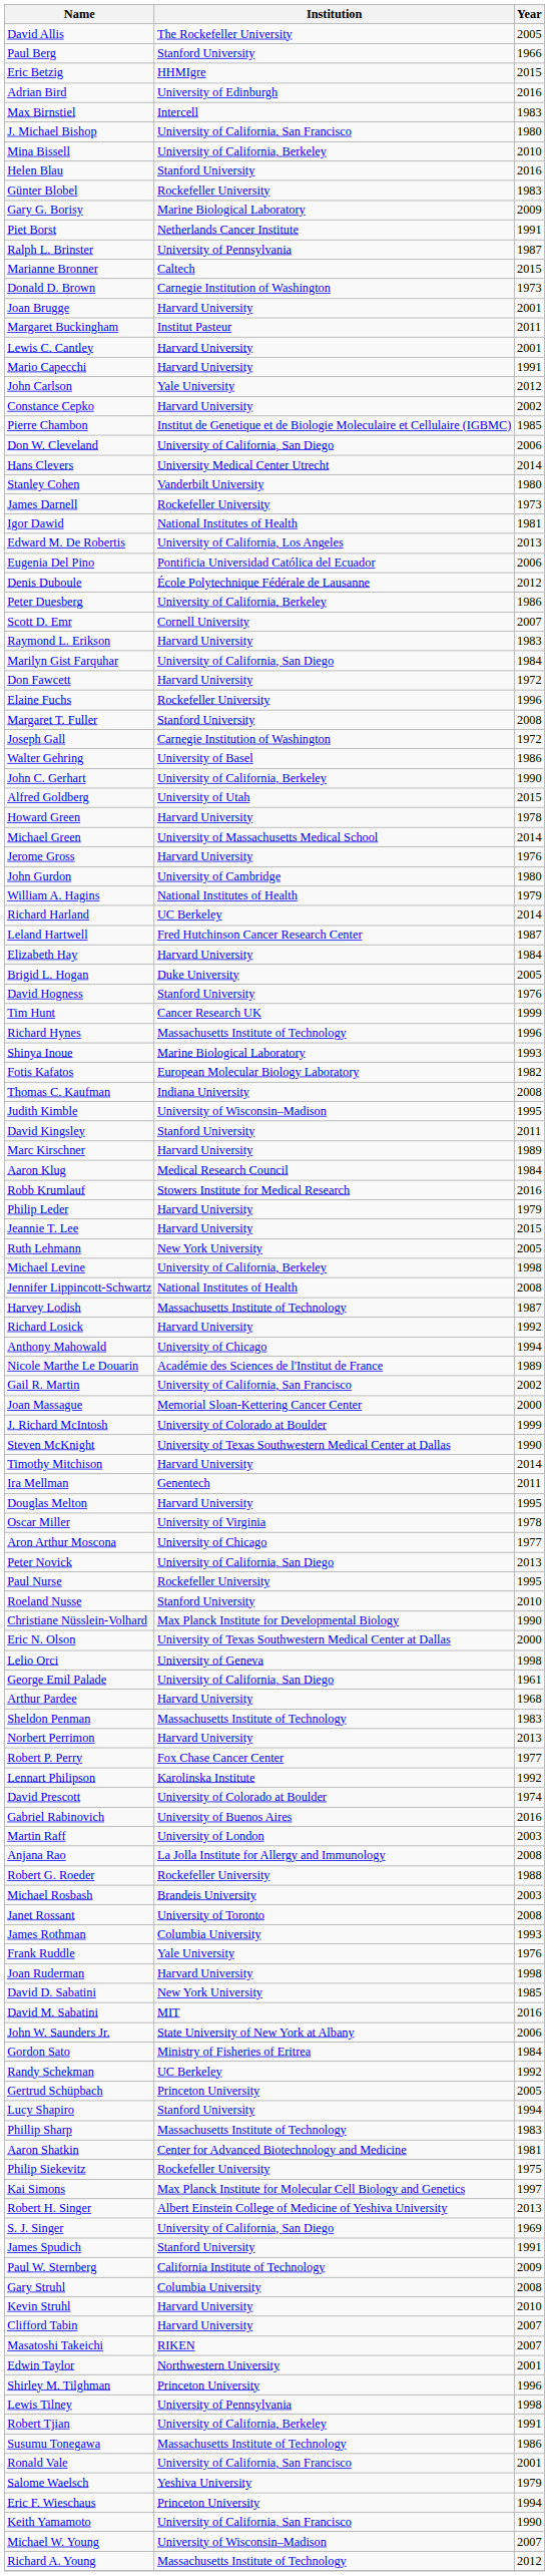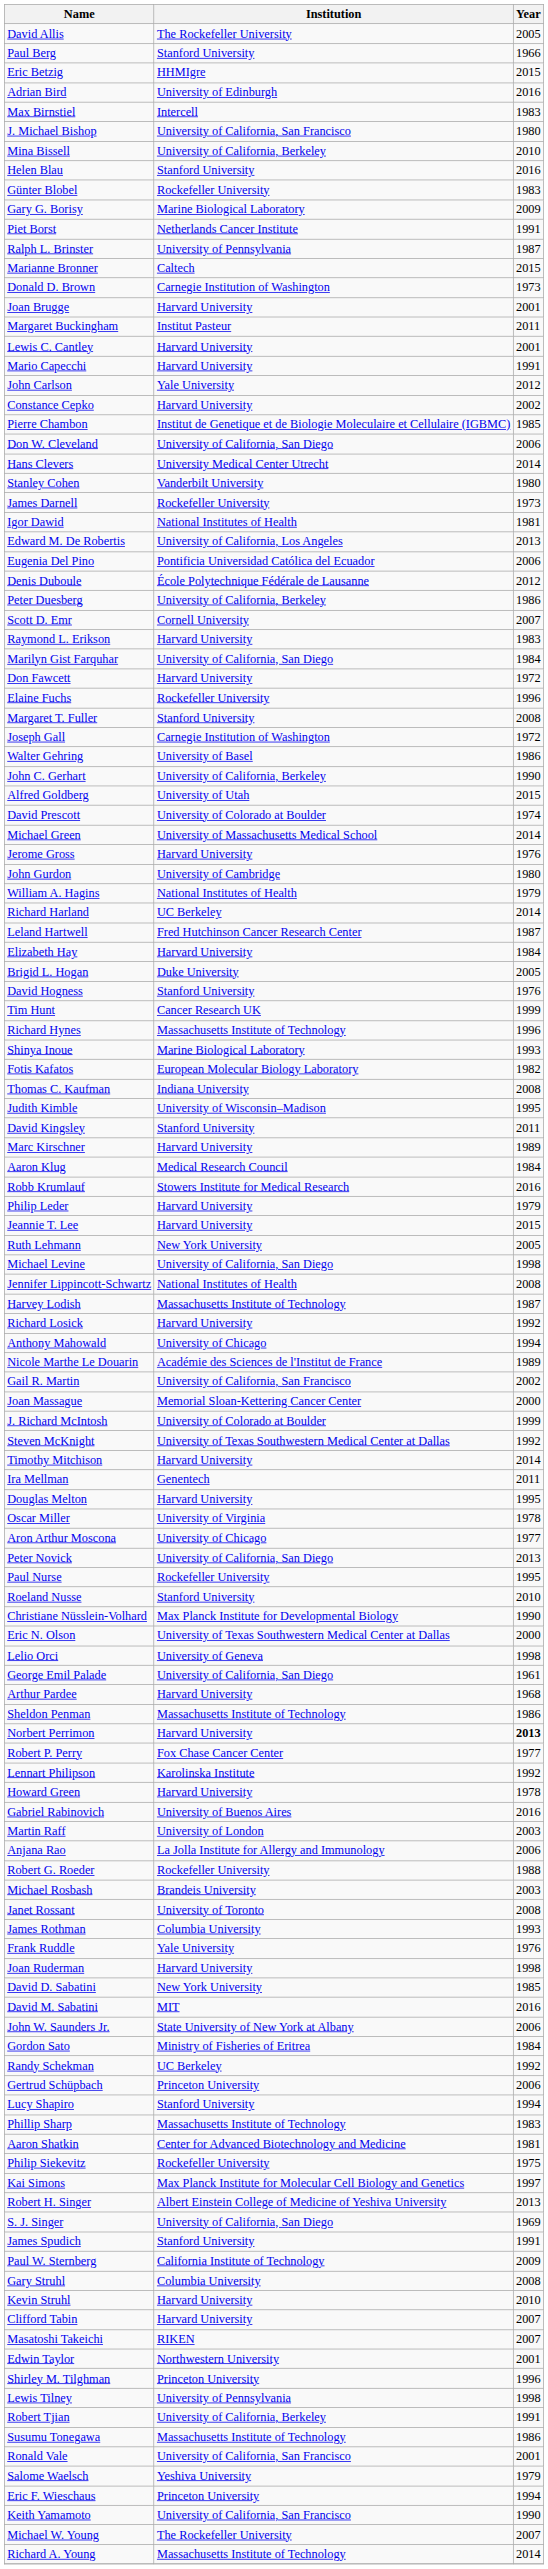 <table class="wikitable sortable">
 <tr>
 <th>Name</th>
 <th>Institution</th>
 <th>Year</th>
 </tr>
 <tr --->
 <td><a href='#'>David Allis</a></td>
 <td><a href='#'>The Rockefeller University</a></td>
 <td>2005</td>
 </tr>
 <tr --->
 <td><a href='#'>Paul Berg</a></td>
 <td><a href='#'>Stanford University</a></td>
 <td>1966</td>
 </tr>
 <tr>
 <td><a href='#'>Eric Betzig</a></td>
 <td><a href='#'>HHMIgre</a></td>
 <td>2015</td>
 </tr>
 <tr>
 <td><a href='#'>Adrian Bird</a></td>
 <td><a href='#'>University of Edinburgh</a></td>
 <td>2016</td>
 </tr>
 <tr --->
 <td><a href='#'>Max Birnstiel</a></td>
 <td><a href='#'>Intercell</a></td>
 <td>1983</td>
 </tr>
 <tr --->
 <td><a href='#'>J. Michael Bishop</a></td>
 <td><a href='#'>University of California, San Francisco</a></td>
 <td>1980</td>
 </tr>
 <tr --->
 <td><a href='#'>Mina Bissell</a></td>
 <td><a href='#'>University of California, Berkeley</a></td>
 <td>2010</td>
 </tr>
 <tr --->
 <td><a href='#'>Helen Blau</a></td>
 <td><a href='#'>Stanford University</a></td>
 <td>2016</td>
 </tr>
 <tr>
 <td><a href='#'>Günter Blobel</a></td>
 <td><a href='#'>Rockefeller University</a></td>
 <td>1983</td>
 </tr>
 <tr --->
 <td><a href='#'>Gary G. Borisy</a></td>
 <td><a href='#'>Marine Biological Laboratory</a></td>
 <td>2009</td>
 </tr>
 <tr --->
 <td><a href='#'>Piet Borst</a></td>
 <td><a href='#'>Netherlands Cancer Institute</a></td>
 <td>1991</td>
 </tr>
 <tr --->
 <td><a href='#'>Ralph L. Brinster</a></td>
 <td><a href='#'>University of Pennsylvania</a></td>
 <td>1987</td>
 </tr>
 <tr>
 <td><a href='#'>Marianne Bronner</a></td>
 <td><a href='#'>Caltech</a></td>
 <td>2015</td>
 </tr>
 <tr --->
 <td><a href='#'>Donald D. Brown</a></td>
 <td><a href='#'>Carnegie Institution of Washington</a></td>
 <td>1973</td>
 </tr>
 <tr --->
 <td><a href='#'>Joan Brugge</a></td>
 <td><a href='#'>Harvard University</a></td>
 <td>2001</td>
 </tr>
 <tr --->
 <td><a href='#'>Margaret Buckingham</a></td>
 <td><a href='#'>Institut Pasteur</a></td>
 <td>2011</td>
 </tr>
 <tr --->
 <td><a href='#'>Lewis C. Cantley</a></td>
 <td><a href='#'>Harvard University</a></td>
 <td>2001</td>
 </tr>
 <tr --->
 <td><a href='#'>Mario Capecchi</a></td>
 <td><a href='#'>Harvard University</a></td>
 <td>1991</td>
 </tr>
 <tr -->
 <td><a href='#'>John Carlson</a></td>
 <td><a href='#'>Yale University</a></td>
 <td>2012</td>
 </tr>
 <tr --->
 <td><a href='#'>Constance Cepko</a></td>
 <td><a href='#'>Harvard University</a></td>
 <td>2002</td>
 </tr>
 <tr --->
 <td><a href='#'>Pierre Chambon</a></td>
 <td><a href='#'>Institut de Genetique et de Biologie Moleculaire et Cellulaire (IGBMC)</a></td>
 <td>1985</td>
 </tr>
 <tr --->
 <td><a href='#'>Don W. Cleveland</a></td>
 <td><a href='#'>University of California, San Diego</a></td>
 <td>2006</td>
 </tr>
 <tr>
 <td><a href='#'>Hans Clevers</a></td>
 <td><a href='#'>University Medical Center Utrecht</a></td>
 <td>2014</td>
 </tr>
 <tr --->
 <td><a href='#'>Stanley Cohen</a></td>
 <td><a href='#'>Vanderbilt University</a></td>
 <td>1980</td>
 </tr>
 <tr --->
 <td><a href='#'>James Darnell</a></td>
 <td><a href='#'>Rockefeller University</a></td>
 <td>1973</td>
 </tr>
 <tr --->
 <td><a href='#'>Igor Dawid</a></td>
 <td><a href='#'>National Institutes of Health</a></td>
 <td>1981</td>
 </tr>
 <tr --->
 <td><a href='#'>Edward M. De Robertis</a></td>
 <td><a href='#'>University of California, Los Angeles</a></td>
 <td>2013</td>
 </tr>
 <tr --->
 <td><a href='#'>Eugenia Del Pino</a></td>
 <td><a href='#'>Pontificia Universidad Católica del Ecuador</a></td>
 <td>2006</td>
 </tr>
 <tr --->
 <td><a href='#'>Denis Duboule</a></td>
 <td><a href='#'>École Polytechnique Fédérale de Lausanne</a></td>
 <td>2012</td>
 </tr>
 <tr --->
 <td><a href='#'>Peter Duesberg</a></td>
 <td><a href='#'>University of California, Berkeley</a></td>
 <td>1986</td>
 </tr>
 <tr --->
 <td><a href='#'>Scott D. Emr</a></td>
 <td><a href='#'>Cornell University</a></td>
 <td>2007</td>
 </tr>
 <tr --->
 <td><a href='#'>Raymond L. Erikson</a></td>
 <td><a href='#'>Harvard University</a></td>
 <td>1983</td>
 </tr>
 <tr --->
 <td><a href='#'>Marilyn Gist Farquhar</a></td>
 <td><a href='#'>University of California, San Diego</a></td>
 <td>1984</td>
 </tr>
 <tr --->
 <td><a href='#'>Don Fawcett</a></td>
 <td><a href='#'>Harvard University</a></td>
 <td>1972</td>
 </tr>
 <tr --->
 <td><a href='#'>Elaine Fuchs</a></td>
 <td><a href='#'>Rockefeller University</a></td>
 <td>1996</td>
 </tr>
 <tr --->
 <td><a href='#'>Margaret T. Fuller</a></td>
 <td><a href='#'>Stanford University</a></td>
 <td>2008</td>
 </tr>
 <tr --->
 <td><a href='#'>Joseph Gall</a></td>
 <td><a href='#'>Carnegie Institution of Washington</a></td>
 <td>1972</td>
 </tr>
 <tr --->
 <td><a href='#'>Walter Gehring</a></td>
 <td><a href='#'>University of Basel</a></td>
 <td>1986</td>
 </tr>
 <tr --->
 <td><a href='#'>John C. Gerhart</a></td>
 <td><a href='#'>University of California, Berkeley</a></td>
 <td>1990</td>
 </tr>
 <tr --->
 <td><a href='#'>Alfred Goldberg</a></td>
 <td><a href='#'>University of Utah</a></td>
 <td>2015</td>
 </tr>
-<tr>
-<td><a href='#'>Howard Green</a></td>
-<td><a href='#'>Harvard University</a></td>
-<td>1978</td>
+<tr --->
+<td><a href='#'>David Prescott</a></td>
+<td><a href='#'>University of Colorado at Boulder</a></td>
+<td>1974</td>
 </tr>
 <tr --->
 <td><a href='#'>Michael Green</a></td>
 <td><a href='#'>University of Massachusetts Medical School</a></td>
 <td>2014</td>
 </tr>
 <tr>
 <td><a href='#'>Jerome Gross</a></td>
 <td><a href='#'>Harvard University</a></td>
 <td>1976</td>
 </tr>
 <tr --->
 <td><a href='#'>John Gurdon</a></td>
 <td><a href='#'>University of Cambridge</a></td>
 <td>1980</td>
 </tr>
 <tr --->
 <td><a href='#'>William A. Hagins</a></td>
 <td><a href='#'>National Institutes of Health</a></td>
 <td>1979</td>
 </tr>
 <tr --->
 <td><a href='#'>Richard Harland</a></td>
 <td><a href='#'>UC Berkeley</a></td>
 <td>2014</td>
 </tr>
 <tr>
 <td><a href='#'>Leland Hartwell</a></td>
 <td><a href='#'>Fred Hutchinson Cancer Research Center</a></td>
 <td>1987</td>
 </tr>
 <tr --->
 <td><a href='#'>Elizabeth Hay</a></td>
 <td><a href='#'>Harvard University</a></td>
 <td>1984</td>
 </tr>
 <tr --->
 <td><a href='#'>Brigid L. Hogan</a></td>
 <td><a href='#'>Duke University</a></td>
 <td>2005</td>
 </tr>
 <tr --->
 <td><a href='#'>David Hogness</a></td>
 <td><a href='#'>Stanford University</a></td>
 <td>1976</td>
 </tr>
 <tr --->
 <td><a href='#'>Tim Hunt</a></td>
 <td><a href='#'>Cancer Research UK</a></td>
 <td>1999</td>
 </tr>
 <tr --->
 <td><a href='#'>Richard Hynes</a></td>
 <td><a href='#'>Massachusetts Institute of Technology</a></td>
 <td>1996</td>
 </tr>
 <tr --->
 <td><a href='#'>Shinya Inoue</a></td>
 <td><a href='#'>Marine Biological Laboratory</a></td>
 <td>1993</td>
 </tr>
 <tr --->
 <td><a href='#'>Fotis Kafatos</a></td>
 <td><a href='#'>European Molecular Biology Laboratory</a></td>
 <td>1982</td>
 </tr>
 <tr --->
 <td><a href='#'>Thomas C. Kaufman</a></td>
 <td><a href='#'>Indiana University</a></td>
 <td>2008</td>
 </tr>
 <tr --->
 <td><a href='#'>Judith Kimble</a></td>
 <td><a href='#'>University of Wisconsin–Madison</a></td>
 <td>1995</td>
 </tr>
 <tr --->
 <td><a href='#'>David Kingsley</a></td>
 <td><a href='#'>Stanford University</a></td>
 <td>2011</td>
 </tr>
 <tr --->
 <td><a href='#'>Marc Kirschner</a></td>
 <td><a href='#'>Harvard University</a></td>
 <td>1989</td>
 </tr>
 <tr --->
 <td><a href='#'>Aaron Klug</a></td>
 <td><a href='#'>Medical Research Council</a></td>
 <td>1984</td>
 </tr>
 <tr>
 <td><a href='#'>Robb Krumlauf</a></td>
 <td><a href='#'>Stowers Institute for Medical Research</a></td>
 <td>2016</td>
 </tr>
 <tr --->
 <td><a href='#'>Philip Leder</a></td>
 <td><a href='#'>Harvard University</a></td>
 <td>1979</td>
 </tr>
 <tr>
 <td><a href='#'>Jeannie T. Lee</a></td>
 <td><a href='#'>Harvard University</a></td>
 <td>2015</td>
 </tr>
 <tr --->
 <td><a href='#'>Ruth Lehmann</a></td>
 <td><a href='#'>New York University</a></td>
 <td>2005</td>
 </tr>
 <tr --->
 <td><a href='#'>Michael Levine</a></td>
-<td><a href='#'>University of California, Berkeley</a></td>
+<td><a href='#'>University of California, San Diego</a></td>
 <td>1998</td>
 </tr>
 <tr --->
 <td><a href='#'>Jennifer Lippincott-Schwartz</a></td>
 <td><a href='#'>National Institutes of Health</a></td>
 <td>2008</td>
 </tr>
 <tr --->
 <td><a href='#'>Harvey Lodish</a></td>
 <td><a href='#'>Massachusetts Institute of Technology</a></td>
 <td>1987</td>
 </tr>
 <tr --->
 <td><a href='#'>Richard Losick</a></td>
 <td><a href='#'>Harvard University</a></td>
 <td>1992</td>
 </tr>
 <tr --->
 <td><a href='#'>Anthony Mahowald</a></td>
 <td><a href='#'>University of Chicago</a></td>
 <td>1994</td>
 </tr>
 <tr --->
 <td><a href='#'>Nicole Marthe Le Douarin</a></td>
 <td><a href='#'>Académie des Sciences de l'Institut de France</a></td>
 <td>1989</td>
 </tr>
 <tr --->
 <td><a href='#'>Gail R. Martin</a></td>
 <td><a href='#'>University of California, San Francisco</a></td>
 <td>2002</td>
 </tr>
 <tr --->
 <td><a href='#'>Joan Massague</a></td>
 <td><a href='#'>Memorial Sloan-Kettering Cancer Center</a></td>
 <td>2000</td>
 </tr>
 <tr --->
 <td><a href='#'>J. Richard McIntosh</a></td>
 <td><a href='#'>University of Colorado at Boulder</a></td>
 <td>1999</td>
 </tr>
 <tr --->
 <td><a href='#'>Steven McKnight</a></td>
 <td><a href='#'>University of Texas Southwestern Medical Center at Dallas</a></td>
-<td>1990</td>
+<td>1992</td>
 </tr>
 <tr --->
 <td><a href='#'>Timothy Mitchison</a></td>
 <td><a href='#'>Harvard University</a></td>
 <td>2014</td>
 </tr>
 <tr>
 <td><a href='#'>Ira Mellman</a></td>
 <td><a href='#'>Genentech</a></td>
 <td>2011</td>
 </tr>
 <tr --->
 <td><a href='#'>Douglas Melton</a></td>
 <td><a href='#'>Harvard University</a></td>
 <td>1995</td>
 </tr>
 <tr --->
 <td><a href='#'>Oscar Miller</a></td>
 <td><a href='#'>University of Virginia</a></td>
 <td>1978</td>
 </tr>
 <tr --->
 <td><a href='#'>Aron Arthur Moscona</a></td>
 <td><a href='#'>University of Chicago</a></td>
 <td>1977</td>
 </tr>
 <tr --->
 <td><a href='#'>Peter Novick</a></td>
 <td><a href='#'>University of California, San Diego</a></td>
 <td>2013</td>
 </tr>
 <tr --->
 <td><a href='#'>Paul Nurse</a></td>
 <td><a href='#'>Rockefeller University</a></td>
 <td>1995</td>
 </tr>
 <tr --->
 <td><a href='#'>Roeland Nusse</a></td>
 <td><a href='#'>Stanford University</a></td>
 <td>2010</td>
 </tr>
 <tr --->
 <td><a href='#'>Christiane Nüsslein-Volhard</a></td>
 <td><a href='#'>Max Planck Institute for Developmental Biology</a></td>
 <td>1990</td>
 </tr>
 <tr --->
 <td><a href='#'>Eric N. Olson</a></td>
 <td><a href='#'>University of Texas Southwestern Medical Center at Dallas</a></td>
 <td>2000</td>
 </tr>
 <tr --->
 <td><a href='#'>Lelio Orci</a></td>
 <td><a href='#'>University of Geneva</a></td>
 <td>1998</td>
 </tr>
 <tr --->
 <td><a href='#'>George Emil Palade</a></td>
 <td><a href='#'>University of California, San Diego</a></td>
 <td>1961</td>
 </tr>
 <tr --->
 <td><a href='#'>Arthur Pardee</a></td>
 <td><a href='#'>Harvard University</a></td>
 <td>1968</td>
 </tr>
 <tr --->
 <td><a href='#'>Sheldon Penman</a></td>
 <td><a href='#'>Massachusetts Institute of Technology</a></td>
-<td>1983</td>
+<td>1986</td>
 </tr>
 <tr --->
 <td><a href='#'>Norbert Perrimon</a></td>
 <td><a href='#'>Harvard University</a></td>
-<td>2013</td>
+<td><strong>2013</strong></td>
 </tr>
 <tr --->
 <td><a href='#'>Robert P. Perry</a></td>
 <td><a href='#'>Fox Chase Cancer Center</a></td>
 <td>1977</td>
 </tr>
 <tr --->
 <td><a href='#'>Lennart Philipson</a></td>
 <td><a href='#'>Karolinska Institute</a></td>
 <td>1992</td>
 </tr>
-<tr --->
-<td><a href='#'>David Prescott</a></td>
-<td><a href='#'>University of Colorado at Boulder</a></td>
-<td>1974</td>
+<tr>
+<td><a href='#'>Howard Green</a></td>
+<td><a href='#'>Harvard University</a></td>
+<td>1978</td>
 </tr>
 <tr>
 <td><a href='#'>Gabriel Rabinovich</a></td>
 <td><a href='#'>University of Buenos Aires</a></td>
 <td>2016</td>
 </tr>
 <tr --->
 <td><a href='#'>Martin Raff</a></td>
 <td><a href='#'>University of London</a></td>
 <td>2003</td>
 </tr>
 <tr --->
 <td><a href='#'>Anjana Rao</a></td>
 <td><a href='#'>La Jolla Institute for Allergy and Immunology</a></td>
-<td>2008</td>
+<td>2006</td>
 </tr>
 <tr --->
 <td><a href='#'>Robert G. Roeder</a></td>
 <td><a href='#'>Rockefeller University</a></td>
 <td>1988</td>
 </tr>
 <tr --->
 <td><a href='#'>Michael Rosbash</a></td>
 <td><a href='#'>Brandeis University</a></td>
 <td>2003</td>
 </tr>
 <tr --->
 <td><a href='#'>Janet Rossant</a></td>
 <td><a href='#'>University of Toronto</a></td>
 <td>2008</td>
 </tr>
 <tr --->
 <td><a href='#'>James Rothman</a></td>
 <td><a href='#'>Columbia University</a></td>
 <td>1993</td>
 </tr>
 <tr --->
 <td><a href='#'>Frank Ruddle</a></td>
 <td><a href='#'>Yale University</a></td>
 <td>1976</td>
 </tr>
 <tr --->
 <td><a href='#'>Joan Ruderman</a></td>
 <td><a href='#'>Harvard University</a></td>
 <td>1998</td>
 </tr>
 <tr --->
 <td><a href='#'>David D. Sabatini</a></td>
 <td><a href='#'>New York University</a></td>
 <td>1985</td>
 </tr>
 <tr>
 <td><a href='#'>David M. Sabatini</a></td>
 <td><a href='#'>MIT</a></td>
 <td>2016</td>
 </tr>
 <tr --->
 <td><a href='#'>John W. Saunders Jr.</a></td>
 <td><a href='#'>State University of New York at Albany</a></td>
 <td>2006</td>
 </tr>
 <tr --->
 <td><a href='#'>Gordon Sato</a></td>
 <td><a href='#'>Ministry of Fisheries of Eritrea</a></td>
 <td>1984</td>
 </tr>
 <tr --->
 <td><a href='#'>Randy Schekman</a></td>
 <td><a href='#'>UC Berkeley</a></td>
 <td>1992</td>
 </tr>
 <tr>
 <td><a href='#'>Gertrud Schüpbach</a></td>
 <td><a href='#'>Princeton University</a></td>
-<td>2005</td>
+<td>2006</td>
 </tr>
 <tr --->
 <td><a href='#'>Lucy Shapiro</a></td>
 <td><a href='#'>Stanford University</a></td>
 <td>1994</td>
 </tr>
 <tr --->
 <td><a href='#'>Phillip Sharp</a></td>
 <td><a href='#'>Massachusetts Institute of Technology</a></td>
 <td>1983</td>
 </tr>
 <tr --->
 <td><a href='#'>Aaron Shatkin</a></td>
 <td><a href='#'>Center for Advanced Biotechnology and Medicine</a></td>
 <td>1981</td>
 </tr>
 <tr --->
 <td><a href='#'>Philip Siekevitz</a></td>
 <td><a href='#'>Rockefeller University</a></td>
 <td>1975</td>
 </tr>
 <tr --->
 <td><a href='#'>Kai Simons</a></td>
 <td><a href='#'>Max Planck Institute for Molecular Cell Biology and Genetics</a></td>
 <td>1997</td>
 </tr>
 <tr --->
 <td><a href='#'>Robert H. Singer</a></td>
 <td><a href='#'>Albert Einstein College of Medicine of Yeshiva University</a></td>
 <td>2013</td>
 </tr>
 <tr --->
 <td><a href='#'>S. J. Singer</a></td>
 <td><a href='#'>University of California, San Diego</a></td>
 <td>1969</td>
 </tr>
 <tr --->
 <td><a href='#'>James Spudich</a></td>
 <td><a href='#'>Stanford University</a></td>
 <td>1991</td>
 </tr>
 <tr --->
 <td><a href='#'>Paul W. Sternberg</a></td>
 <td><a href='#'>California Institute of Technology</a></td>
 <td>2009</td>
 </tr>
 <tr --->
 <td><a href='#'>Gary Struhl</a></td>
 <td><a href='#'>Columbia University</a></td>
 <td>2008</td>
 </tr>
 <tr --->
 <td><a href='#'>Kevin Struhl</a></td>
 <td><a href='#'>Harvard University</a></td>
 <td>2010</td>
 </tr>
 <tr --->
 <td><a href='#'>Clifford Tabin</a></td>
 <td><a href='#'>Harvard University</a></td>
 <td>2007</td>
 </tr>
 <tr --->
 <td><a href='#'>Masatoshi Takeichi</a></td>
 <td><a href='#'>RIKEN</a></td>
 <td>2007</td>
 </tr>
 <tr --->
 <td><a href='#'>Edwin Taylor</a></td>
 <td><a href='#'>Northwestern University</a></td>
 <td>2001</td>
 </tr>
 <tr --->
 <td><a href='#'>Shirley M. Tilghman</a></td>
 <td><a href='#'>Princeton University</a></td>
 <td>1996</td>
 </tr>
 <tr --->
 <td><a href='#'>Lewis Tilney</a></td>
 <td><a href='#'>University of Pennsylvania</a></td>
 <td>1998</td>
 </tr>
 <tr --->
 <td><a href='#'>Robert Tjian</a></td>
 <td><a href='#'>University of California, Berkeley</a></td>
 <td>1991</td>
 </tr>
 <tr --->
 <td><a href='#'>Susumu Tonegawa</a></td>
 <td><a href='#'>Massachusetts Institute of Technology</a></td>
 <td>1986</td>
 </tr>
 <tr --->
 <td><a href='#'>Ronald Vale</a></td>
 <td><a href='#'>University of California, San Francisco</a></td>
 <td>2001</td>
 </tr>
 <tr --->
 <td><a href='#'>Salome Waelsch</a></td>
 <td><a href='#'>Yeshiva University</a></td>
 <td>1979</td>
 </tr>
 <tr --->
 <td><a href='#'>Eric F. Wieschaus</a></td>
 <td><a href='#'>Princeton University</a></td>
 <td>1994</td>
 </tr>
 <tr --->
 <td><a href='#'>Keith Yamamoto</a></td>
 <td><a href='#'>University of California, San Francisco</a></td>
 <td>1990</td>
 </tr>
 <tr --->
 <td><a href='#'>Michael W. Young</a></td>
-<td><a href='#'>University of Wisconsin–Madison</a></td>
+<td><a href='#'>The Rockefeller University</a></td>
 <td>2007</td>
 </tr>
 <tr --->
 <td><a href='#'>Richard A. Young</a></td>
 <td><a href='#'>Massachusetts Institute of Technology</a></td>
-<td>2012</td>
+<td>2014</td>
 </tr>
 <tr -->
 </tr>
 </table>
